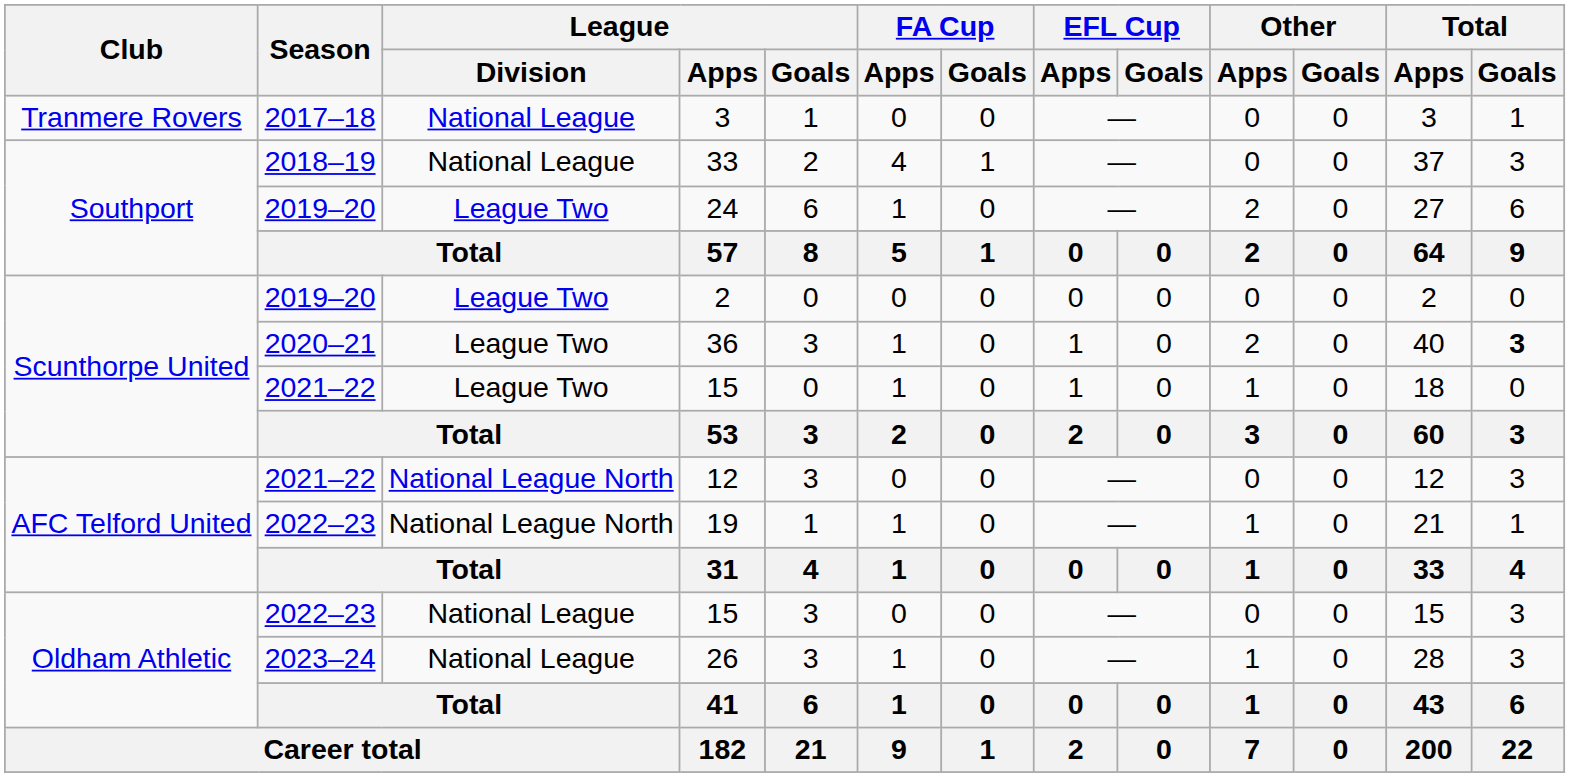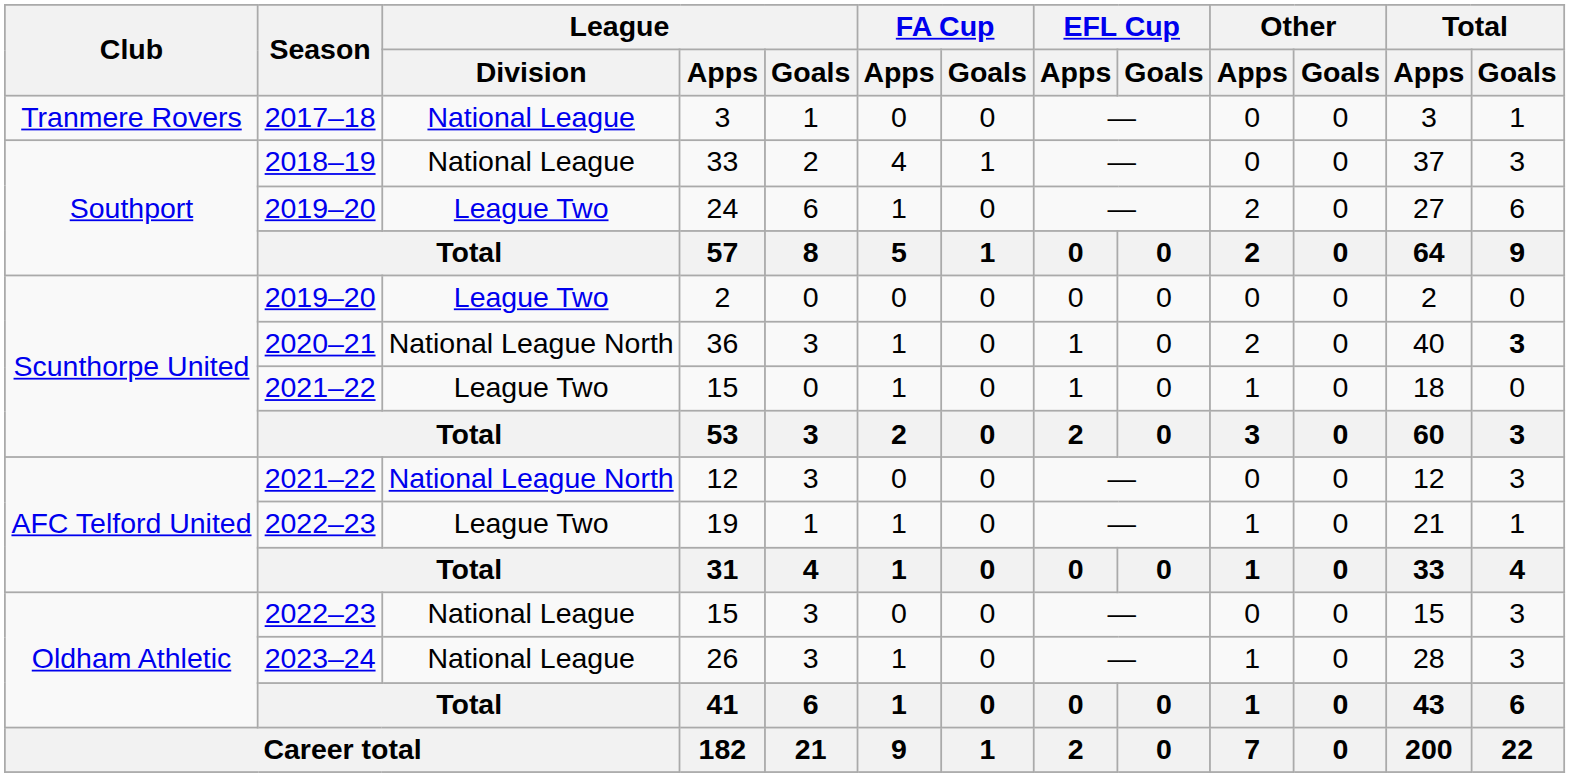 <table class="wikitable" style="text-align:center">
 <tr>
 <th rowspan="2">Club</th>
 <th rowspan="2">Season</th>
 <th colspan="3">League</th>
 <th colspan="2"><a href='#'>FA Cup</a></th>
 <th colspan="2"><a href='#'>EFL Cup</a></th>
 <th colspan="2">Other</th>
 <th colspan="2">Total</th>
 </tr>
 <tr>
 <th>Division</th>
 <th>Apps</th>
 <th>Goals</th>
 <th>Apps</th>
 <th>Goals</th>
 <th>Apps</th>
 <th>Goals</th>
 <th>Apps</th>
 <th>Goals</th>
 <th>Apps</th>
 <th>Goals</th>
 </tr>
 <tr>
 <td><a href='#'>Tranmere Rovers</a></td>
 <td><a href='#'>2017–18</a></td>
 <td><a href='#'>National League</a></td>
 <td>3</td>
 <td>1</td>
 <td>0</td>
 <td>0</td>
 <td colspan="2">—</td>
 <td>0</td>
 <td>0</td>
 <td>3</td>
 <td>1</td>
 </tr>
 <tr>
 <td rowspan="3"><a href='#'>Southport</a></td>
 <td><a href='#'>2018–19</a></td>
 <td>National League</td>
 <td>33</td>
 <td>2</td>
 <td>4</td>
 <td>1</td>
 <td colspan="2">—</td>
 <td>0</td>
 <td>0</td>
 <td>37</td>
 <td>3</td>
 </tr>
 <tr>
 <td><a href='#'>2019–20</a></td>
 <td><a href='#'>League Two</a></td>
 <td>24</td>
 <td>6</td>
 <td>1</td>
 <td>0</td>
 <td colspan="2">—</td>
 <td>2</td>
 <td>0</td>
 <td>27</td>
 <td>6</td>
 </tr>
 <tr>
 <th colspan="2">Total</th>
 <th>57</th>
 <th>8</th>
 <th>5</th>
 <th>1</th>
 <th>0</th>
 <th>0</th>
 <th>2</th>
 <th>0</th>
 <th>64</th>
 <th>9</th>
 </tr>
 <tr>
 <td rowspan="4"><a href='#'>Scunthorpe United</a></td>
 <td><a href='#'>2019–20</a></td>
 <td><a href='#'>League Two</a></td>
 <td>2</td>
 <td>0</td>
 <td>0</td>
 <td>0</td>
 <td>0</td>
 <td>0</td>
 <td>0</td>
 <td>0</td>
 <td>2</td>
 <td>0</td>
 </tr>
 <tr>
 <td><a href='#'>2020–21</a></td>
-<td>League Two</td>
+<td>National League North</td>
 <td>36</td>
 <td>3</td>
 <td>1</td>
 <td>0</td>
 <td>1</td>
 <td>0</td>
 <td>2</td>
 <td>0</td>
 <td>40</td>
 <td><strong>3</strong></td>
 </tr>
 <tr>
 <td><a href='#'>2021–22</a></td>
 <td>League Two</td>
 <td>15</td>
 <td>0</td>
 <td>1</td>
 <td>0</td>
 <td>1</td>
 <td>0</td>
 <td>1</td>
 <td>0</td>
 <td>18</td>
 <td>0</td>
 </tr>
 <tr>
 <th colspan="2">Total</th>
 <th>53</th>
 <th>3</th>
 <th>2</th>
 <th>0</th>
 <th>2</th>
 <th>0</th>
 <th>3</th>
 <th>0</th>
 <th>60</th>
 <th>3</th>
 </tr>
 <tr>
 <td rowspan="3"><a href='#'>AFC Telford United</a></td>
 <td><a href='#'>2021–22</a></td>
 <td><a href='#'>National League North</a></td>
 <td>12</td>
 <td>3</td>
 <td>0</td>
 <td>0</td>
 <td colspan="2">—</td>
 <td>0</td>
 <td>0</td>
 <td>12</td>
 <td>3</td>
 </tr>
 <tr>
 <td><a href='#'>2022–23</a></td>
-<td>National League North</td>
+<td>League Two</td>
 <td>19</td>
 <td>1</td>
 <td>1</td>
 <td>0</td>
 <td colspan="2">—</td>
 <td>1</td>
 <td>0</td>
 <td>21</td>
 <td>1</td>
 </tr>
 <tr>
 <th colspan="2">Total</th>
 <th>31</th>
 <th>4</th>
 <th>1</th>
 <th>0</th>
 <th>0</th>
 <th>0</th>
 <th>1</th>
 <th>0</th>
 <th>33</th>
 <th>4</th>
 </tr>
 <tr>
 <td rowspan=3><a href='#'>Oldham Athletic</a></td>
 <td><a href='#'>2022–23</a></td>
 <td>National League</td>
 <td>15</td>
 <td>3</td>
 <td>0</td>
 <td>0</td>
 <td colspan=2>—</td>
 <td>0</td>
 <td>0</td>
 <td>15</td>
 <td>3</td>
 </tr>
 <tr>
 <td><a href='#'>2023–24</a></td>
 <td>National League</td>
 <td>26</td>
 <td>3</td>
 <td>1</td>
 <td>0</td>
 <td colspan=2>—</td>
 <td>1</td>
 <td>0</td>
 <td>28</td>
 <td>3</td>
 </tr>
 <tr>
 <th colspan=2>Total</th>
 <th>41</th>
 <th>6</th>
 <th>1</th>
 <th>0</th>
 <th>0</th>
 <th>0</th>
 <th>1</th>
 <th>0</th>
 <th>43</th>
 <th>6</th>
 </tr>
 <tr>
 <th colspan="3">Career total</th>
 <th>182</th>
 <th>21</th>
 <th>9</th>
 <th>1</th>
 <th>2</th>
 <th>0</th>
 <th>7</th>
 <th>0</th>
 <th>200</th>
 <th>22</th>
 </tr>
 </table>
